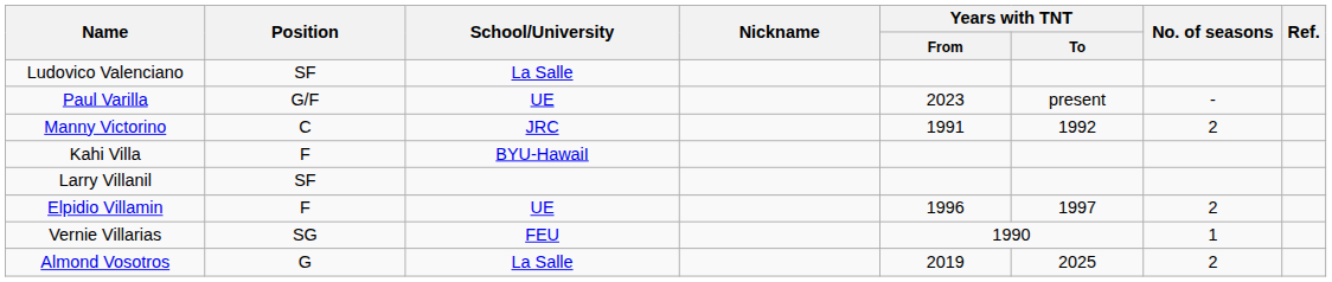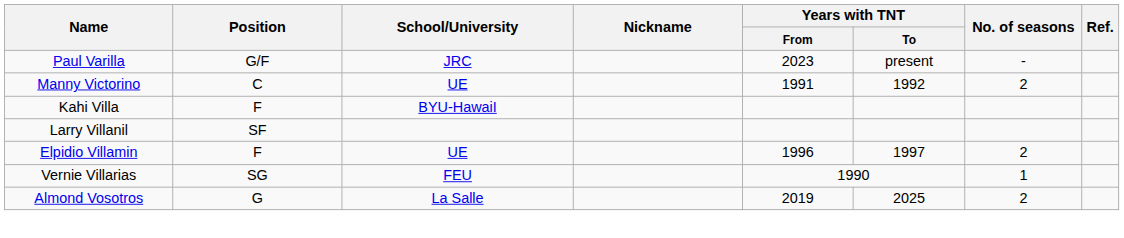 <table class="wikitable sortable" style="text-align:center" width="98%">
 <tr>
 <th style="width:180px;" rowspan="2">Name</th>
 <th style="width:180px;" rowspan="2">Position</th>
 <th style="width:250px;" rowspan="2">School/University</th>
 <th style="width:180px;" rowspan="2">Nickname</th>
 <th style="width:180px; text-align:center;" colspan="2">Years with TNT</th>
 <th rowspan="2">No. of seasons</th>
 <th rowspan="2"; class=unsortable>Ref.</th>
 </tr>
 <tr>
 <th style="width:10%; text-align:center;"><small>From</small></th>
 <th style="width:10%; text-align:center;"><small>To</small></th>
 </tr>
 <tr>
-<td>Ludovico Valenciano</td>
-<td align=center>SF</td>
-<td><a href='#'>La Salle</a></td>
-<td align=center></td>
-<td align=center></td>
-<td></td>
-<td></td>
-<td></td>
-</tr>
-<tr>
 <td><a href='#'>Paul Varilla</a></td>
 <td>G/F</td>
-<td><a href='#'>UE</a></td>
+<td><a href='#'>JRC</a></td>
 <td></td>
 <td>2023</td>
 <td>present</td>
 <td>-</td>
 <td></td>
 </tr>
 <tr>
 <td><a href='#'>Manny Victorino</a></td>
 <td align=center>C</td>
-<td><a href='#'>JRC</a></td>
+<td><a href='#'>UE</a></td>
 <td align=center></td>
 <td align=center>1991</td>
 <td>1992</td>
 <td>2</td>
 <td></td>
 </tr>
 <tr>
 <td>Kahi Villa</td>
 <td align=center>F</td>
 <td><a href='#'>BYU-HawaiI</a></td>
 <td align=center></td>
 <td align=center></td>
 <td></td>
 <td></td>
 <td></td>
 </tr>
 <tr>
 <td>Larry Villanil</td>
 <td align=center>SF</td>
 <td></td>
 <td align=center></td>
 <td align=center></td>
 <td></td>
 <td></td>
 <td></td>
 </tr>
 <tr>
 <td><a href='#'>Elpidio Villamin</a></td>
 <td align=center>F</td>
 <td><a href='#'>UE</a></td>
 <td align=center></td>
 <td align=center>1996</td>
 <td>1997</td>
 <td>2</td>
 <td></td>
 </tr>
 <tr>
 <td>Vernie Villarias</td>
 <td align=center>SG</td>
 <td><a href='#'>FEU</a></td>
 <td align=center></td>
 <td colspan="2" align="center">1990</td>
 <td>1</td>
 <td></td>
 </tr>
 <tr>
 <td><a href='#'>Almond Vosotros</a></td>
 <td align=center>G</td>
 <td><a href='#'>La Salle</a></td>
 <td align=center></td>
 <td align=center>2019</td>
 <td>2025</td>
 <td>2</td>
 <td></td>
 </tr>
 </table>
